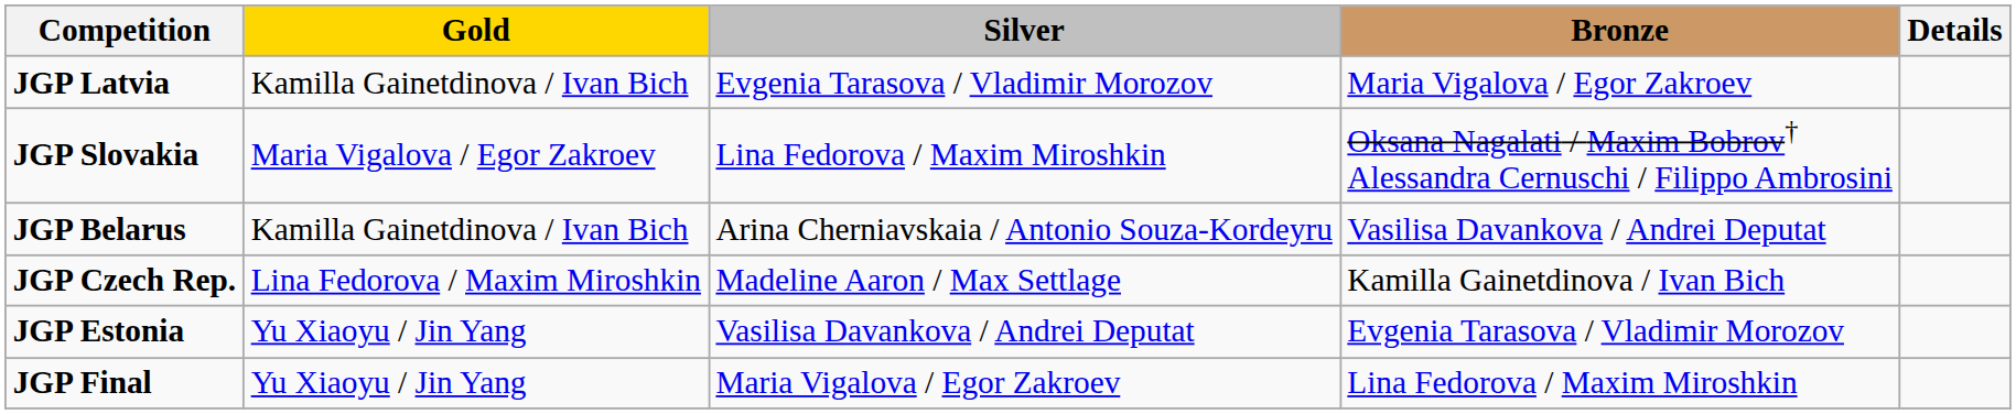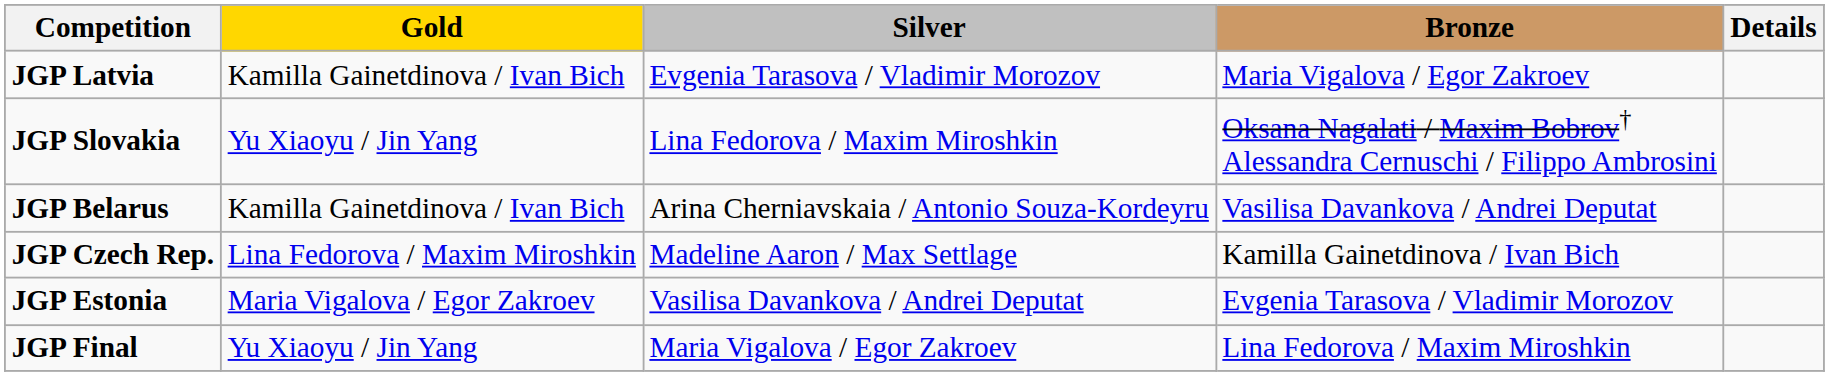 <table class="wikitable">
 <tr>
 <th>Competition</th>
 <td align=center bgcolor=gold><strong>Gold</strong></td>
 <td align=center bgcolor=silver><strong>Silver</strong></td>
 <td align=center bgcolor=cc9966><strong>Bronze</strong></td>
 <th>Details</th>
 </tr>
 <tr>
 <td><strong>JGP Latvia</strong></td>
 <td> Kamilla Gainetdinova / <a href='#'>Ivan Bich</a></td>
 <td> <a href='#'>Evgenia Tarasova</a> / <a href='#'>Vladimir Morozov</a></td>
 <td> <a href='#'>Maria Vigalova</a> / <a href='#'>Egor Zakroev</a></td>
 <td></td>
 </tr>
 <tr>
 <td><strong>JGP Slovakia</strong></td>
-<td> <a href='#'>Maria Vigalova</a> / <a href='#'>Egor Zakroev</a></td>
+<td> <a href='#'>Yu Xiaoyu</a> / <a href='#'>Jin Yang</a></td>
 <td> <a href='#'>Lina Fedorova</a> / <a href='#'>Maxim Miroshkin</a></td>
 <td> <s><a href='#'>Oksana Nagalati</a> / <a href='#'>Maxim Bobrov</a></s><sup>†</sup> <br>  <a href='#'>Alessandra Cernuschi</a> / <a href='#'>Filippo Ambrosini</a></td>
 <td></td>
 </tr>
 <tr>
 <td><strong>JGP Belarus</strong></td>
 <td> Kamilla Gainetdinova / <a href='#'>Ivan Bich</a></td>
 <td> Arina Cherniavskaia / <a href='#'>Antonio Souza-Kordeyru</a></td>
 <td> <a href='#'>Vasilisa Davankova</a> / <a href='#'>Andrei Deputat</a></td>
 <td></td>
 </tr>
 <tr>
 <td><strong>JGP Czech Rep.</strong></td>
 <td> <a href='#'>Lina Fedorova</a> / <a href='#'>Maxim Miroshkin</a></td>
 <td> <a href='#'>Madeline Aaron</a> / <a href='#'>Max Settlage</a></td>
 <td> Kamilla Gainetdinova / <a href='#'>Ivan Bich</a></td>
 <td></td>
 </tr>
 <tr>
 <td><strong>JGP Estonia</strong></td>
-<td> <a href='#'>Yu Xiaoyu</a> / <a href='#'>Jin Yang</a></td>
+<td> <a href='#'>Maria Vigalova</a> / <a href='#'>Egor Zakroev</a></td>
 <td> <a href='#'>Vasilisa Davankova</a> / <a href='#'>Andrei Deputat</a></td>
 <td> <a href='#'>Evgenia Tarasova</a> / <a href='#'>Vladimir Morozov</a></td>
 <td></td>
 </tr>
 <tr>
 <td><strong>JGP Final</strong></td>
 <td> <a href='#'>Yu Xiaoyu</a> / <a href='#'>Jin Yang</a></td>
 <td> <a href='#'>Maria Vigalova</a> / <a href='#'>Egor Zakroev</a></td>
 <td> <a href='#'>Lina Fedorova</a> / <a href='#'>Maxim Miroshkin</a></td>
 <td></td>
 </tr>
 </table>
